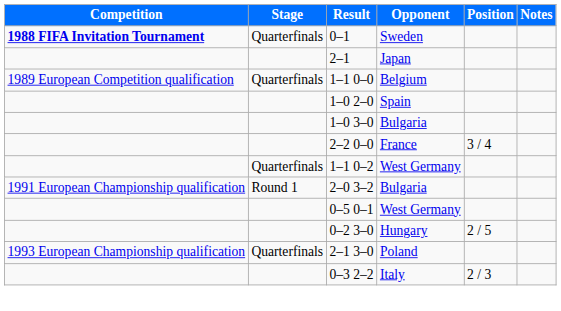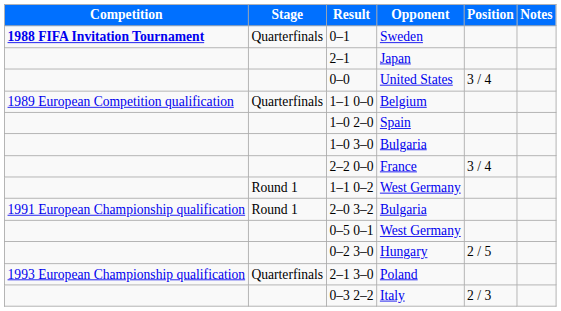 <table class="wikitable">
 <tr>
 <th style="background:#0070FF;color:white;">Competition</th>
 <th style="background:#0070FF;color:white;">Stage</th>
 <th style="background:#0070FF;color:white;">Result</th>
 <th style="background:#0070FF;color:white;">Opponent</th>
 <th style="background:#0070FF;color:white;">Position</th>
 <th style="background:#0070FF;color:white;">Notes</th>
 </tr>
 <tr>
 <td> <strong><a href='#'>1988 FIFA Invitation Tournament</a></strong></td>
 <td>Quarterfinals</td>
 <td>0–1</td>
 <td> <a href='#'>Sweden</a></td>
 <td></td>
 <td></td>
 </tr>
 <tr>
 <td></td>
 <td></td>
 <td>2–1</td>
 <td> <a href='#'>Japan</a></td>
 <td></td>
+<td></td>
+</tr>
+<tr>
+<td></td>
+<td></td>
+<td>0–0</td>
+<td> <a href='#'>United States</a></td>
+<td>3 / 4</td>
 <td></td>
 </tr>
 <tr>
 <td><a href='#'>1989 European Competition qualification</a></td>
 <td>Quarterfinals</td>
 <td>1–1 0–0</td>
 <td> <a href='#'>Belgium</a></td>
 <td></td>
 <td></td>
 </tr>
 <tr>
 <td></td>
 <td></td>
 <td>1–0 2–0</td>
 <td> <a href='#'>Spain</a></td>
 <td></td>
 <td></td>
 </tr>
 <tr>
 <td></td>
 <td></td>
 <td>1–0 3–0</td>
 <td> <a href='#'>Bulgaria</a></td>
 <td></td>
 <td></td>
 </tr>
 <tr>
 <td></td>
 <td></td>
 <td>2–2 0–0</td>
 <td> <a href='#'>France</a></td>
 <td>3 / 4</td>
 <td></td>
 </tr>
 <tr>
 <td></td>
-<td>Quarterfinals</td>
+<td>Round 1</td>
 <td>1–1 0–2</td>
 <td> <a href='#'>West Germany</a></td>
 <td></td>
 <td></td>
 </tr>
 <tr>
 <td><a href='#'>1991 European Championship qualification</a></td>
 <td>Round 1</td>
 <td>2–0 3–2</td>
 <td> <a href='#'>Bulgaria</a></td>
 <td></td>
 <td></td>
 </tr>
 <tr>
 <td></td>
 <td></td>
 <td>0–5 0–1</td>
 <td> <a href='#'>West Germany</a></td>
 <td></td>
 <td></td>
 </tr>
 <tr>
 <td></td>
 <td></td>
 <td>0–2 3–0</td>
 <td> <a href='#'>Hungary</a></td>
 <td>2 / 5</td>
 <td></td>
 </tr>
 <tr>
 <td><a href='#'>1993 European Championship qualification</a></td>
 <td>Quarterfinals</td>
 <td>2–1 3–0</td>
 <td> <a href='#'>Poland</a></td>
 <td></td>
 <td></td>
 </tr>
 <tr>
 <td></td>
 <td></td>
 <td>0–3 2–2</td>
 <td> <a href='#'>Italy</a></td>
 <td>2 / 3</td>
 <td></td>
 </tr>
 </table>
